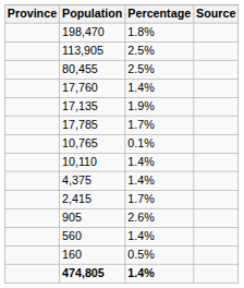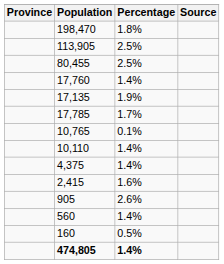 <table class="wikitable sortable">
 <tr>
 </tr>
 <tr>
 <th>Province</th>
 <th>Population</th>
 <th>Percentage</th>
 <th>Source</th>
 </tr>
 <tr>
 <td></td>
 <td>198,470</td>
 <td>1.8%</td>
 <td></td>
 </tr>
 <tr>
 <td></td>
 <td>113,905</td>
 <td>2.5%</td>
 <td></td>
 </tr>
 <tr>
 <td></td>
 <td>80,455</td>
 <td>2.5%</td>
 <td></td>
 </tr>
 <tr>
 <td></td>
 <td>17,760</td>
 <td>1.4%</td>
 <td></td>
 </tr>
 <tr>
 <td></td>
 <td>17,135</td>
 <td>1.9%</td>
 <td></td>
 </tr>
 <tr>
 <td></td>
 <td>17,785</td>
 <td>1.7%</td>
 <td></td>
 </tr>
 <tr>
 <td></td>
 <td>10,765</td>
 <td>0.1%</td>
 <td></td>
 </tr>
 <tr>
 <td></td>
 <td>10,110</td>
 <td>1.4%</td>
 <td></td>
 </tr>
 <tr>
 <td></td>
 <td>4,375</td>
 <td>1.4%</td>
 <td></td>
 </tr>
 <tr>
 <td></td>
 <td>2,415</td>
-<td>1.7%</td>
+<td>1.6%</td>
 <td></td>
 </tr>
 <tr>
 <td></td>
 <td>905</td>
 <td>2.6%</td>
 <td></td>
 </tr>
 <tr>
 <td></td>
 <td>560</td>
 <td>1.4%</td>
 <td></td>
 </tr>
 <tr>
 <td></td>
 <td>160</td>
 <td>0.5%</td>
 <td></td>
 </tr>
 <tr>
 <td></td>
 <td><strong>474,805</strong></td>
 <td><strong>1.4%</strong></td>
 <td></td>
 </tr>
 </table>
